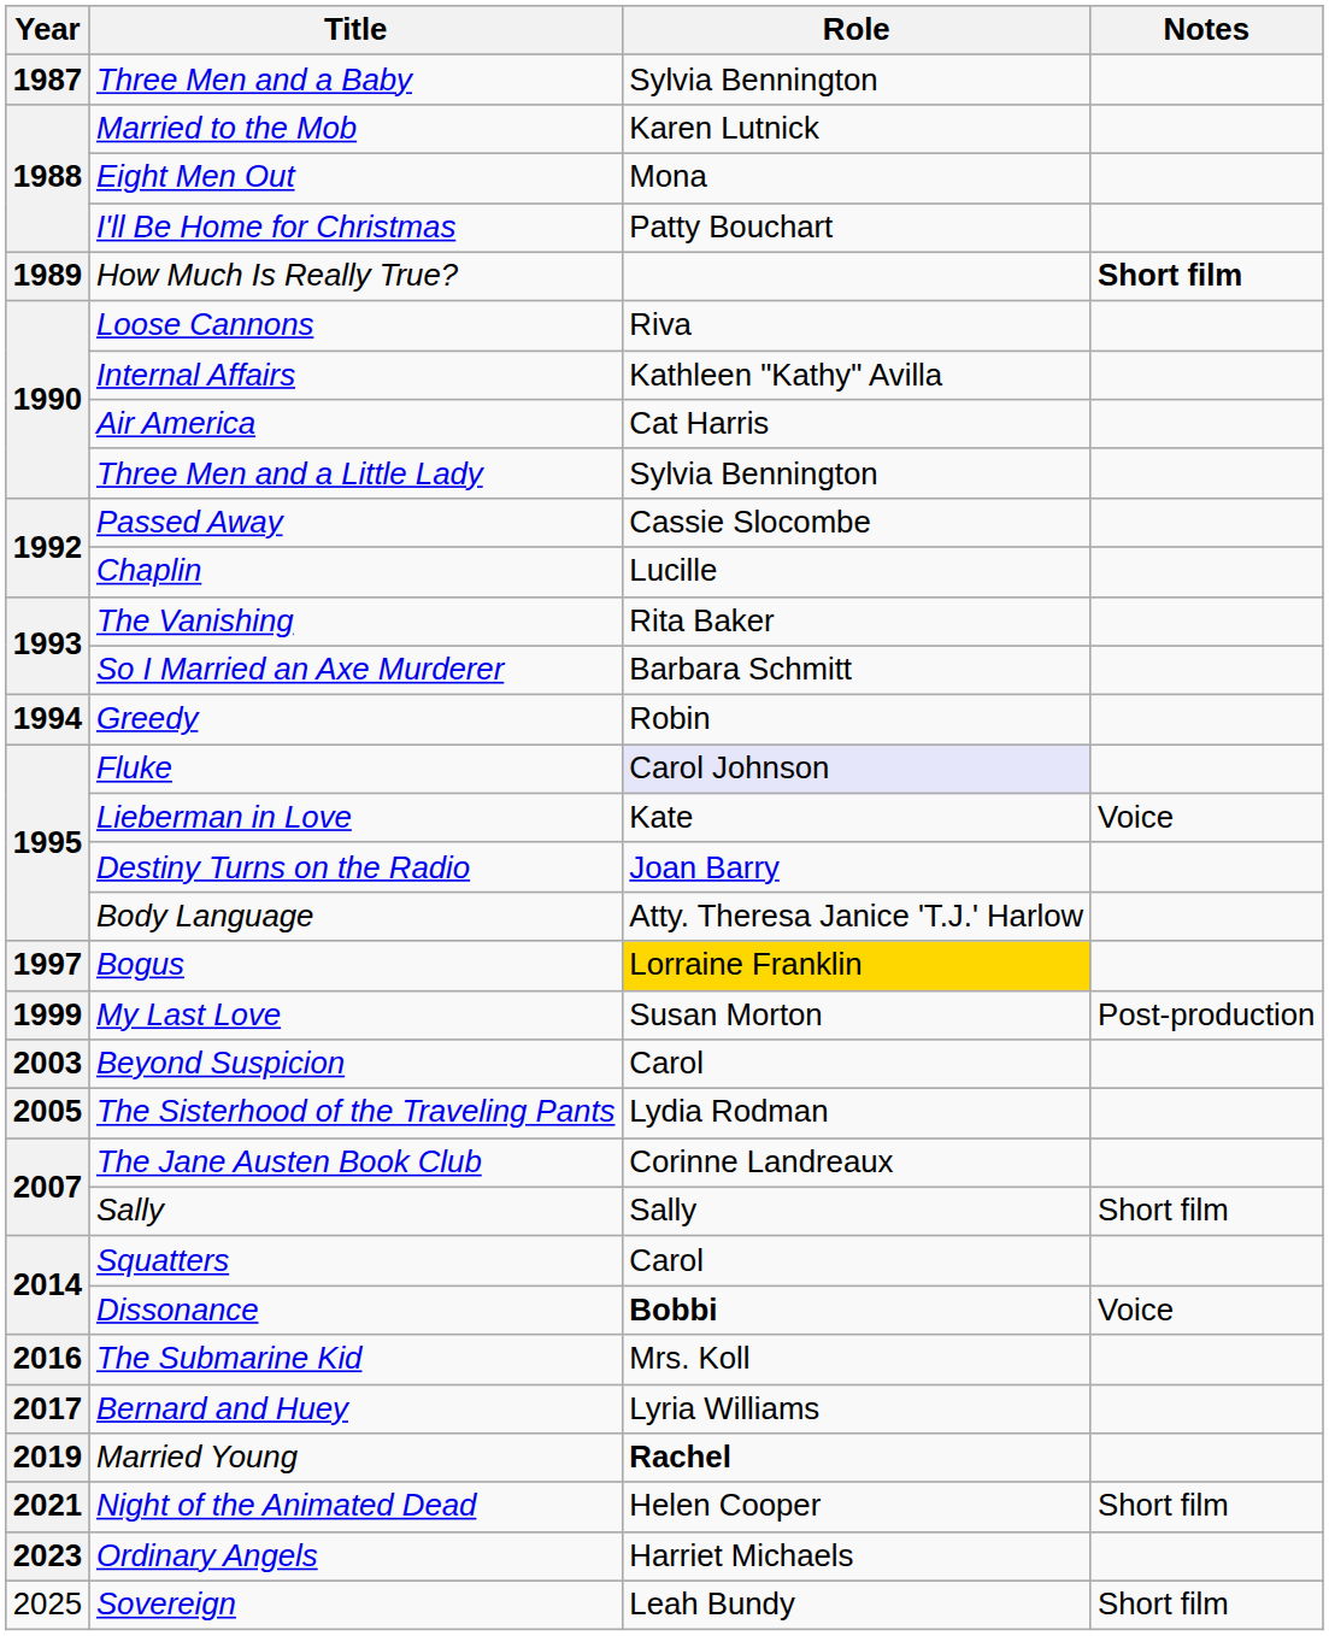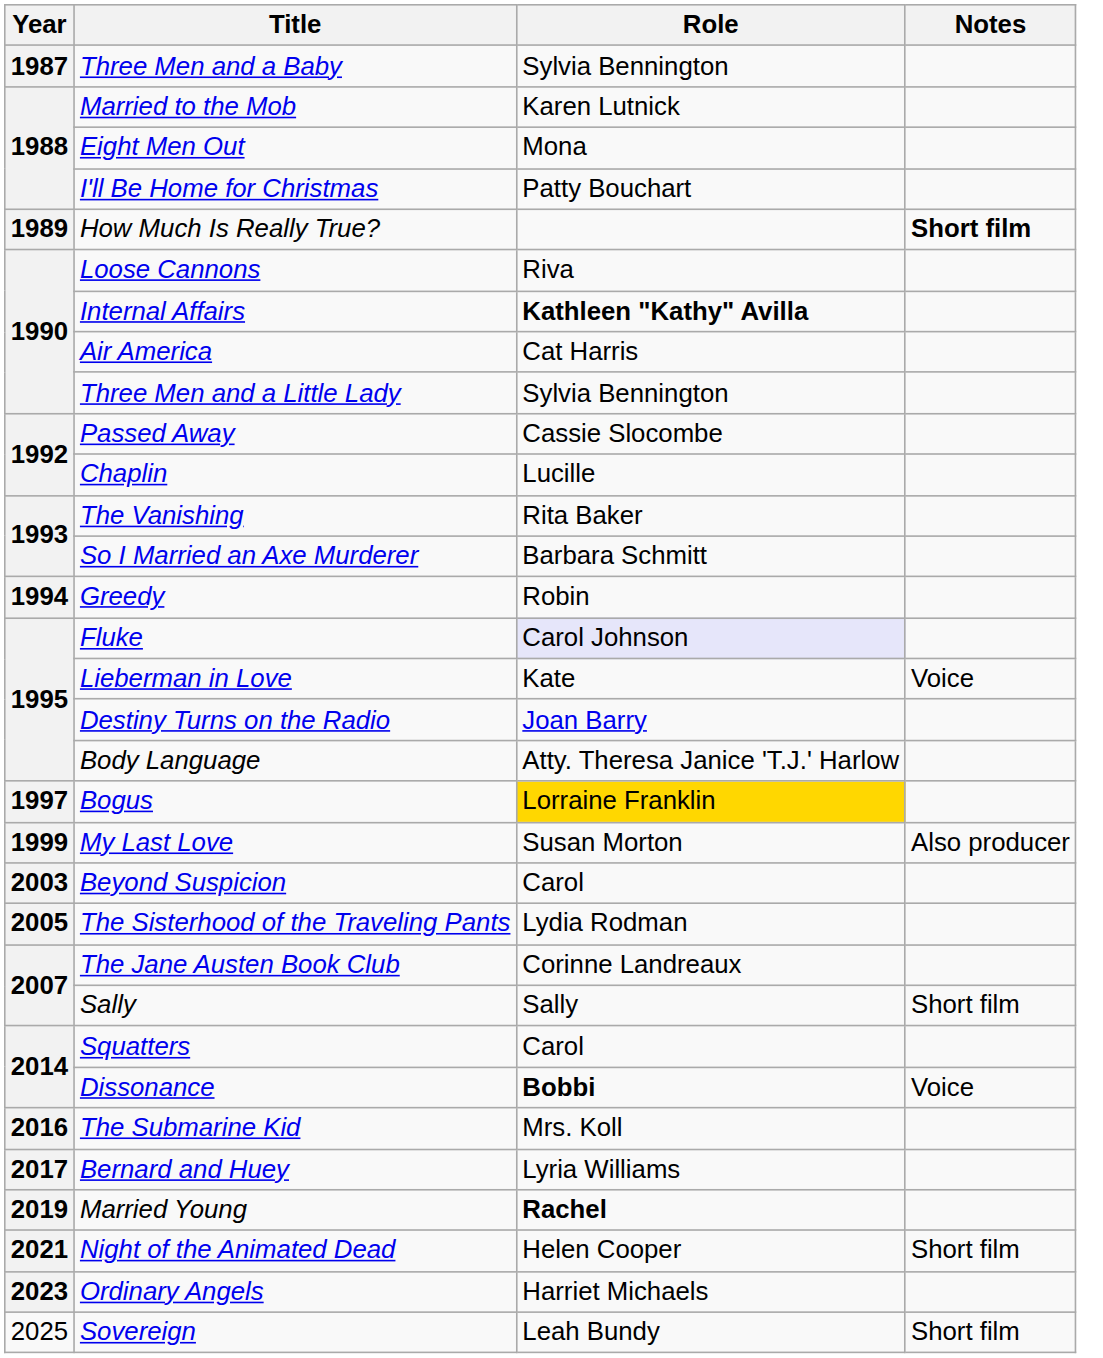 <table class="wikitable plainrowheaders sortable">
 <tr>
 <th scope="col">Year</th>
 <th scope="col">Title</th>
 <th scope="col">Role</th>
 <th scope="col" class="unsortable">Notes</th>
 </tr>
 <tr>
 <th scope="row">1987</th>
 <td><em><a href='#'>Three Men and a Baby</a></em></td>
 <td>Sylvia Bennington</td>
 <td></td>
 </tr>
 <tr>
 <th scope="row" rowspan="3">1988</th>
 <td><em><a href='#'>Married to the Mob</a></em></td>
 <td>Karen Lutnick</td>
 <td></td>
 </tr>
 <tr>
 <td><em><a href='#'>Eight Men Out</a></em></td>
 <td>Mona</td>
 <td></td>
 </tr>
 <tr>
 <td><em><a href='#'>I'll Be Home for Christmas</a></em></td>
 <td>Patty Bouchart</td>
 <td></td>
 </tr>
 <tr>
 <th scope="row">1989</th>
 <td><em>How Much Is Really True?</em></td>
 <td></td>
 <td><strong>Short film</strong></td>
 </tr>
 <tr>
 <th scope="row" rowspan="4">1990</th>
 <td><em><a href='#'>Loose Cannons</a></em></td>
 <td>Riva</td>
 <td></td>
 </tr>
 <tr>
 <td><em><a href='#'>Internal Affairs</a></em></td>
-<td>Kathleen "Kathy" Avilla</td>
+<td><strong>Kathleen "Kathy" Avilla</strong></td>
 <td></td>
 </tr>
 <tr>
 <td><em><a href='#'>Air America</a></em></td>
 <td>Cat Harris</td>
 <td></td>
 </tr>
 <tr>
 <td><em><a href='#'>Three Men and a Little Lady</a></em></td>
 <td>Sylvia Bennington</td>
 <td></td>
 </tr>
 <tr>
 <th scope="row" rowspan="2">1992</th>
 <td><em><a href='#'>Passed Away</a></em></td>
 <td>Cassie Slocombe</td>
 <td></td>
 </tr>
 <tr>
 <td><em><a href='#'>Chaplin</a></em></td>
 <td>Lucille</td>
 <td></td>
 </tr>
 <tr>
 <th scope="row" rowspan="2">1993</th>
 <td><em><a href='#'>The Vanishing</a></em></td>
 <td>Rita Baker</td>
 <td></td>
 </tr>
 <tr>
 <td><em><a href='#'>So I Married an Axe Murderer</a></em></td>
 <td>Barbara Schmitt</td>
 <td></td>
 </tr>
 <tr>
 <th scope="row">1994</th>
 <td><em><a href='#'>Greedy</a></em></td>
 <td>Robin</td>
 <td></td>
 </tr>
 <tr>
 <th scope="row" rowspan="4">1995</th>
 <td><em><a href='#'>Fluke</a></em></td>
 <td style="background: lavender;">Carol Johnson</td>
 <td></td>
 </tr>
 <tr>
 <td><em><a href='#'>Lieberman in Love</a></em></td>
 <td>Kate</td>
 <td>Voice</td>
 </tr>
 <tr>
 <td><em><a href='#'>Destiny Turns on the Radio</a></em></td>
 <td><a href='#'>Joan Barry</a></td>
 <td></td>
 </tr>
 <tr>
 <td><em>Body Language</em></td>
 <td>Atty. Theresa Janice 'T.J.' Harlow</td>
 <td></td>
 </tr>
 <tr>
 <th scope="row">1997</th>
 <td><em><a href='#'>Bogus</a></em></td>
 <td style="background: gold;">Lorraine Franklin</td>
 <td></td>
 </tr>
 <tr>
 <th scope="row">1999</th>
 <td><em><a href='#'>My Last Love</a></em></td>
 <td>Susan Morton</td>
-<td>Post-production</td>
+<td>Also producer</td>
 </tr>
 <tr>
 <th scope="row">2003</th>
 <td><em><a href='#'>Beyond Suspicion</a></em></td>
 <td>Carol</td>
 <td></td>
 </tr>
 <tr>
 <th scope="row">2005</th>
 <td><em><a href='#'>The Sisterhood of the Traveling Pants</a></em></td>
 <td>Lydia Rodman</td>
 <td></td>
 </tr>
 <tr>
 <th scope="row" rowspan="2">2007</th>
 <td><em><a href='#'>The Jane Austen Book Club</a></em></td>
 <td>Corinne Landreaux</td>
 <td></td>
 </tr>
 <tr>
 <td><em>Sally</em></td>
 <td>Sally</td>
 <td>Short film</td>
 </tr>
 <tr>
 <th scope="row" rowspan="2">2014</th>
 <td><em><a href='#'>Squatters</a></em></td>
 <td>Carol</td>
 <td></td>
 </tr>
 <tr>
 <td><em><a href='#'>Dissonance</a></em></td>
 <td><strong>Bobbi</strong></td>
 <td>Voice</td>
 </tr>
 <tr>
 <th scope="row">2016</th>
 <td><em><a href='#'>The Submarine Kid</a></em></td>
 <td>Mrs. Koll</td>
 <td></td>
 </tr>
 <tr>
 <th scope="row">2017</th>
 <td><em><a href='#'>Bernard and Huey</a></em></td>
 <td>Lyria Williams</td>
 <td></td>
 </tr>
 <tr>
 <th scope="row">2019</th>
 <td><em>Married Young</em></td>
 <td><strong>Rachel</strong></td>
 <td></td>
 </tr>
 <tr>
 <th scope="row">2021</th>
 <td><em><a href='#'>Night of the Animated Dead</a></em></td>
 <td>Helen Cooper</td>
 <td>Short film</td>
 </tr>
 <tr>
 <th scope="row">2023</th>
 <td><em><a href='#'>Ordinary Angels</a></em></td>
 <td>Harriet Michaels</td>
 <td></td>
 </tr>
 <tr>
 <td>2025</td>
 <td><em><a href='#'>Sovereign</a></em></td>
 <td>Leah Bundy</td>
 <td>Short film</td>
 </tr>
 </table>
